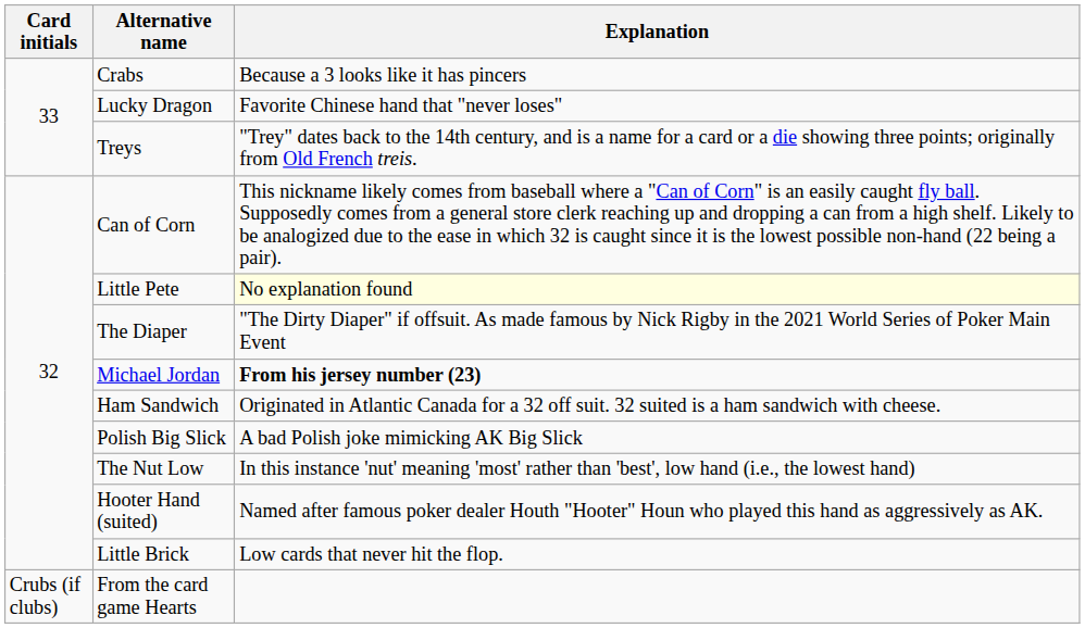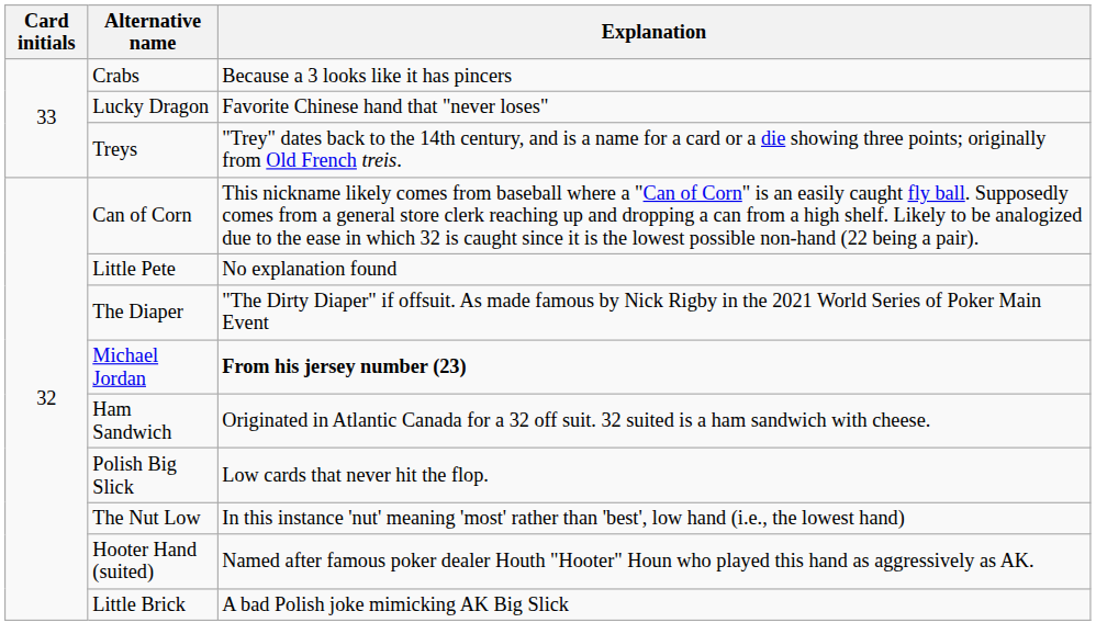 <table class="wikitable">
 <tr>
 <th>Card initials</th>
 <th>Alternative name</th>
 <th>Explanation</th>
 </tr>
 <tr>
 <td align="center" rowspan="3">33</td>
 <td>Crabs</td>
 <td>Because a 3 looks like it has pincers</td>
 </tr>
 <tr>
 <td>Lucky Dragon</td>
 <td>Favorite Chinese hand that "never loses"</td>
 </tr>
 <tr>
 <td>Treys</td>
 <td>"Trey" dates back to the 14th century, and is a name for a card or a <a href='#'>die</a> showing three points; originally from <a href='#'>Old French</a> <em>treis</em>.</td>
 </tr>
 <tr>
 <td rowspan="9" align="center">32</td>
 <td>Can of Corn</td>
 <td>This nickname likely comes from baseball where a "<a href='#'>Can of Corn</a>" is an easily caught <a href='#'>fly ball</a>. Supposedly comes from a general store clerk reaching up and dropping a can from a high shelf. Likely to be analogized due to the ease in which 32 is caught since it is the lowest possible non-hand (22 being a pair).</td>
 </tr>
 <tr>
 <td>Little Pete</td>
-<td style="background: lightyellow;">No explanation found</td>
+<td>No explanation found</td>
 </tr>
 <tr>
 <td>The Diaper</td>
 <td>"The Dirty Diaper" if offsuit.  As made famous by Nick Rigby in the 2021 World Series of Poker Main Event</td>
 </tr>
 <tr>
 <td><a href='#'>Michael Jordan</a></td>
 <td><strong>From his jersey number (23)</strong></td>
 </tr>
 <tr>
 <td>Ham Sandwich</td>
 <td>Originated in Atlantic Canada for a 32 off suit. 32 suited is a ham sandwich with cheese.</td>
 </tr>
 <tr>
 <td>Polish Big Slick</td>
-<td>A bad Polish joke mimicking AK Big Slick</td>
+<td>Low cards that never hit the flop.</td>
 </tr>
 <tr>
 <td>The Nut Low</td>
 <td>In this instance 'nut' meaning 'most' rather than 'best', low hand (i.e., the lowest hand)</td>
 </tr>
 <tr>
 <td>Hooter Hand (suited)</td>
 <td>Named after famous poker dealer Houth "Hooter" Houn who played this hand as aggressively as AK.</td>
 </tr>
 <tr>
 <td>Little Brick</td>
-<td>Low cards that never hit the flop.</td>
-</tr>
-<tr>
-<td>Crubs (if clubs)</td>
-<td>From the card game Hearts</td>
-<td></td>
+<td>A bad Polish joke mimicking AK Big Slick</td>
 </tr>
 </table>
